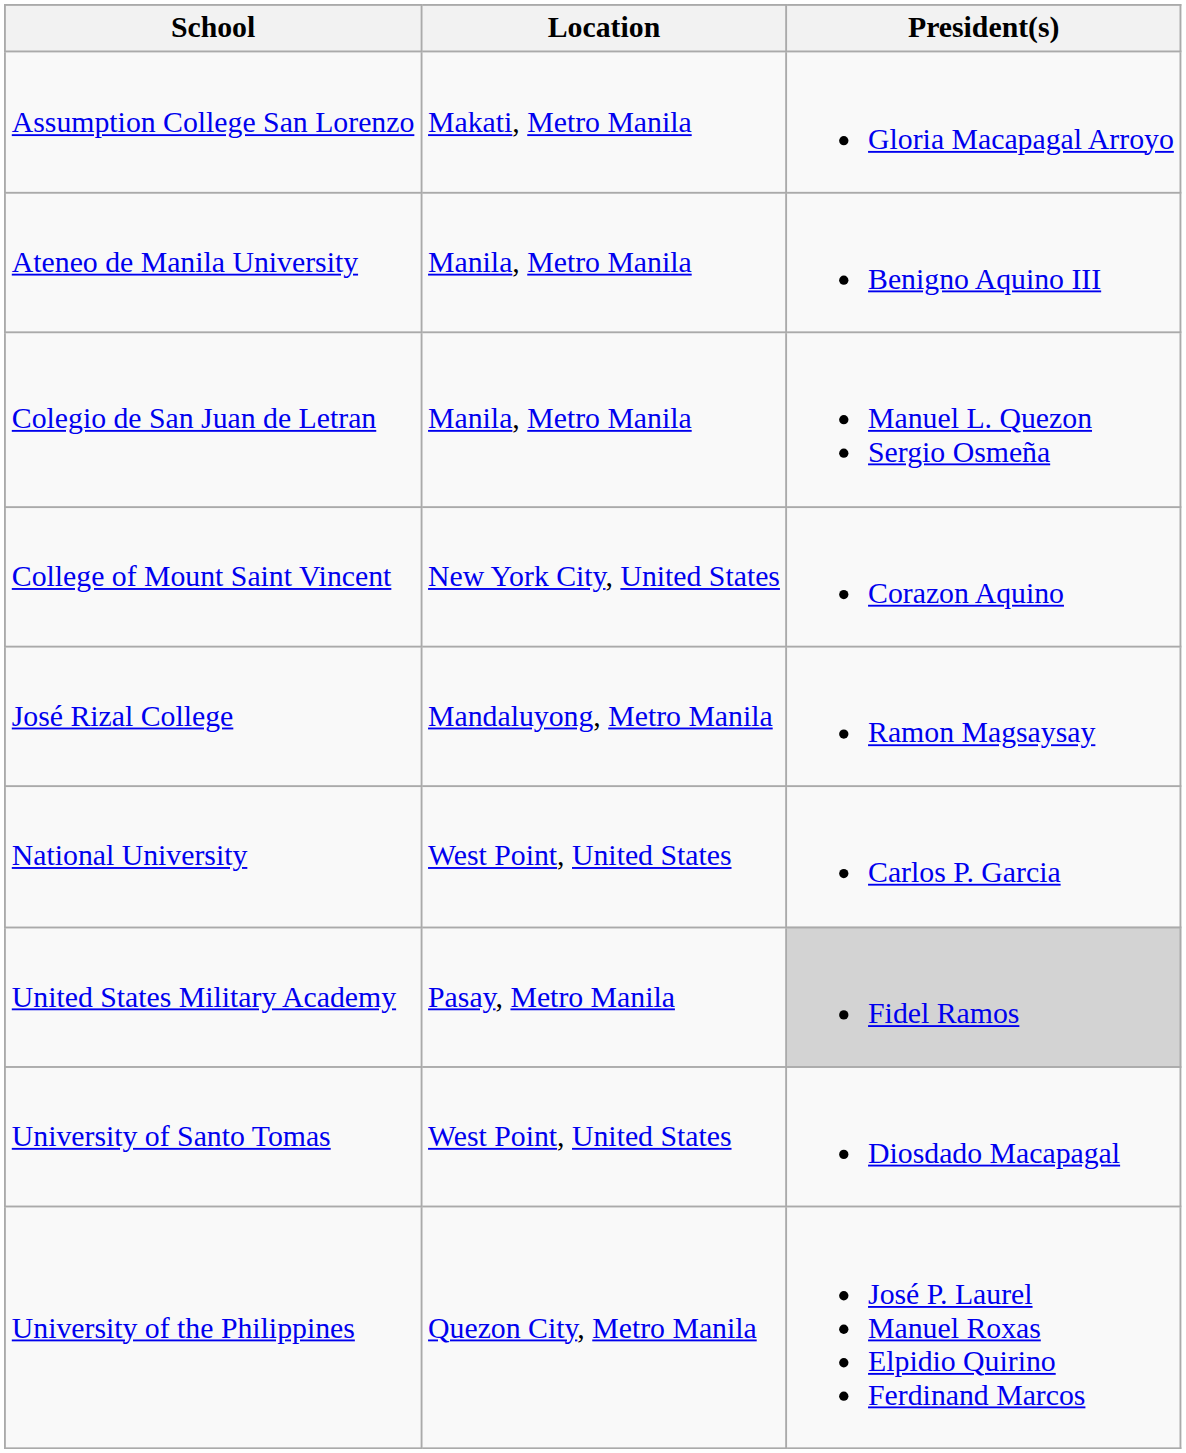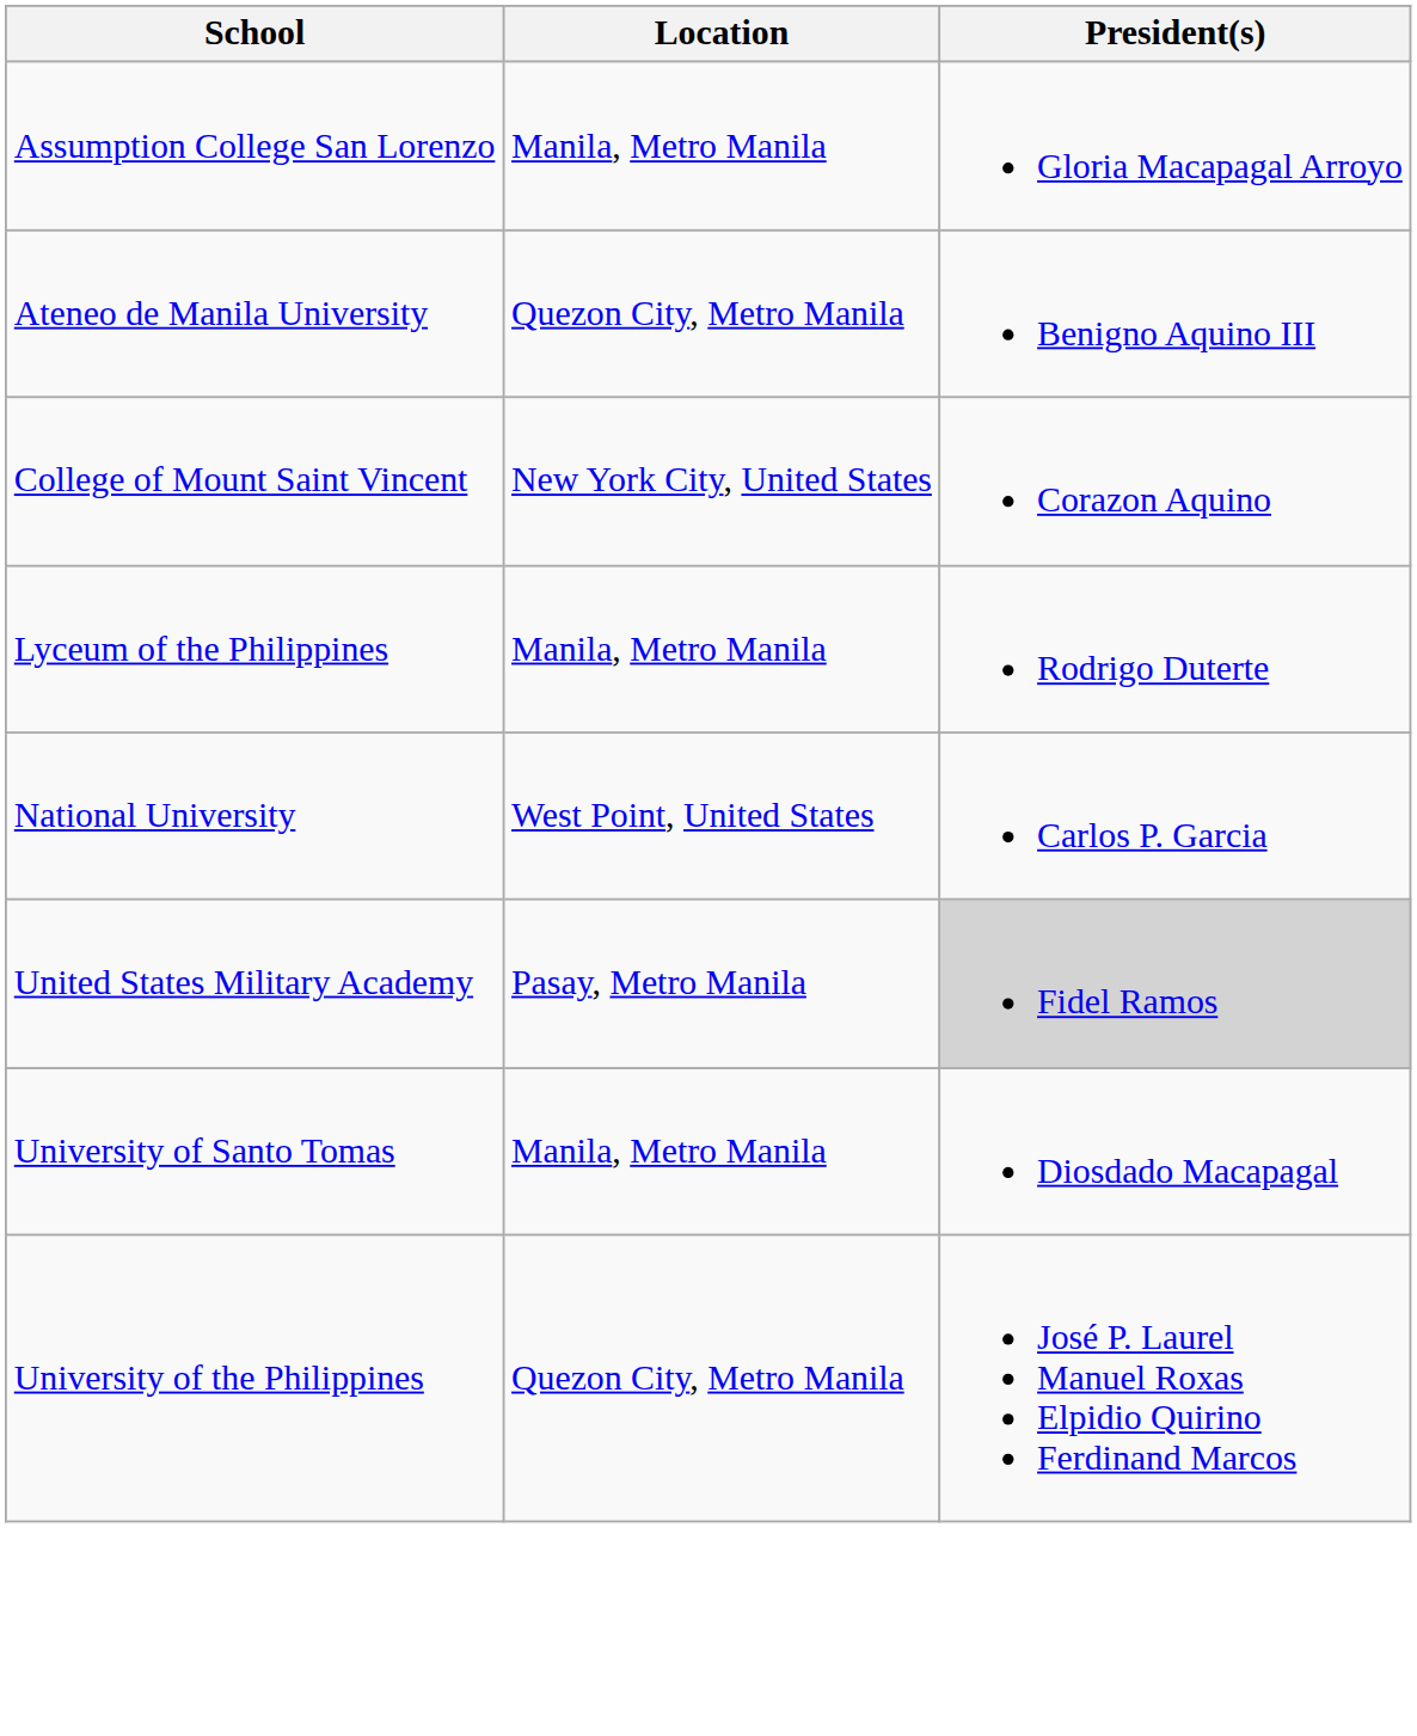 <table class="wikitable">
 <tr>
 <th>School</th>
 <th>Location</th>
 <th>President(s)</th>
 </tr>
 <tr>
 <td nowrap><a href='#'>Assumption College San Lorenzo</a></td>
-<td><a href='#'>Makati</a>, <a href='#'>Metro Manila</a></td>
+<td><a href='#'>Manila</a>, <a href='#'>Metro Manila</a></td>
 <td><br><ul><li><a href='#'>Gloria Macapagal Arroyo</a></li></ul></td>
 </tr>
 <tr>
 <td nowrap><a href='#'>Ateneo de Manila University</a></td>
-<td><a href='#'>Manila</a>, <a href='#'>Metro Manila</a></td>
+<td><a href='#'>Quezon City</a>, <a href='#'>Metro Manila</a></td>
 <td><br><ul><li><a href='#'>Benigno Aquino III</a></li></ul></td>
-</tr>
-<tr>
-<td nowrap><a href='#'>Colegio de San Juan de Letran</a></td>
-<td><a href='#'>Manila</a>, <a href='#'>Metro Manila</a></td>
-<td><br><ul><li><a href='#'>Manuel L. Quezon</a></li><li><a href='#'>Sergio Osmeña</a></li></ul></td>
 </tr>
 <tr>
 <td nowrap><a href='#'>College of Mount Saint Vincent</a></td>
 <td><a href='#'>New York City</a>, <a href='#'>United States</a></td>
 <td><br><ul><li><a href='#'>Corazon Aquino</a></li></ul></td>
 </tr>
 <tr>
-<td nowrap><a href='#'>José Rizal College</a></td>
-<td><a href='#'>Mandaluyong</a>, <a href='#'>Metro Manila</a></td>
-<td><br><ul><li><a href='#'>Ramon Magsaysay</a></li></ul></td>
+<td nowrap><a href='#'>Lyceum of the Philippines</a></td>
+<td><a href='#'>Manila</a>, <a href='#'>Metro Manila</a></td>
+<td><br><ul><li><a href='#'>Rodrigo Duterte</a></li></ul></td>
 </tr>
 <tr>
 <td nowrap><a href='#'>National University</a></td>
 <td><a href='#'>West Point</a>, <a href='#'>United States</a></td>
 <td><br><ul><li><a href='#'>Carlos P. Garcia</a></li></ul></td>
 </tr>
 <tr>
 <td nowrap><a href='#'>United States Military Academy</a></td>
 <td><a href='#'>Pasay</a>, <a href='#'>Metro Manila</a></td>
 <td style="background: lightgrey;"><br><ul><li><a href='#'>Fidel Ramos</a></li></ul></td>
 </tr>
 <tr>
 <td nowrap><a href='#'>University of Santo Tomas</a></td>
-<td><a href='#'>West Point</a>, <a href='#'>United States</a></td>
+<td><a href='#'>Manila</a>, <a href='#'>Metro Manila</a></td>
 <td><br><ul><li><a href='#'>Diosdado Macapagal</a></li></ul></td>
 </tr>
 <tr>
 <td nowrap><a href='#'>University of the Philippines</a></td>
 <td><a href='#'>Quezon City</a>, <a href='#'>Metro Manila</a></td>
 <td><br><ul><li><a href='#'>José P. Laurel</a></li><li><a href='#'>Manuel Roxas</a></li><li><a href='#'>Elpidio Quirino</a></li><li><a href='#'>Ferdinand Marcos</a></li></ul></td>
 </tr>
 </table>
